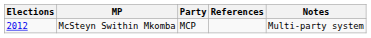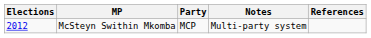 <table class="wikitable">
 <tr>
 <th>Elections</th>
 <th>MP</th>
 <th>Party</th>
+<th>Notes</th>
 <th>References</th>
-<th>Notes</th>
 </tr>
 <tr>
 <td><a href='#'>2012</a></td>
 <td>McSteyn Swithin Mkomba</td>
 <td>MCP</td>
+<td>Multi-party system</td>
 <td></td>
-<td>Multi-party system</td>
 </tr>
 </table>
